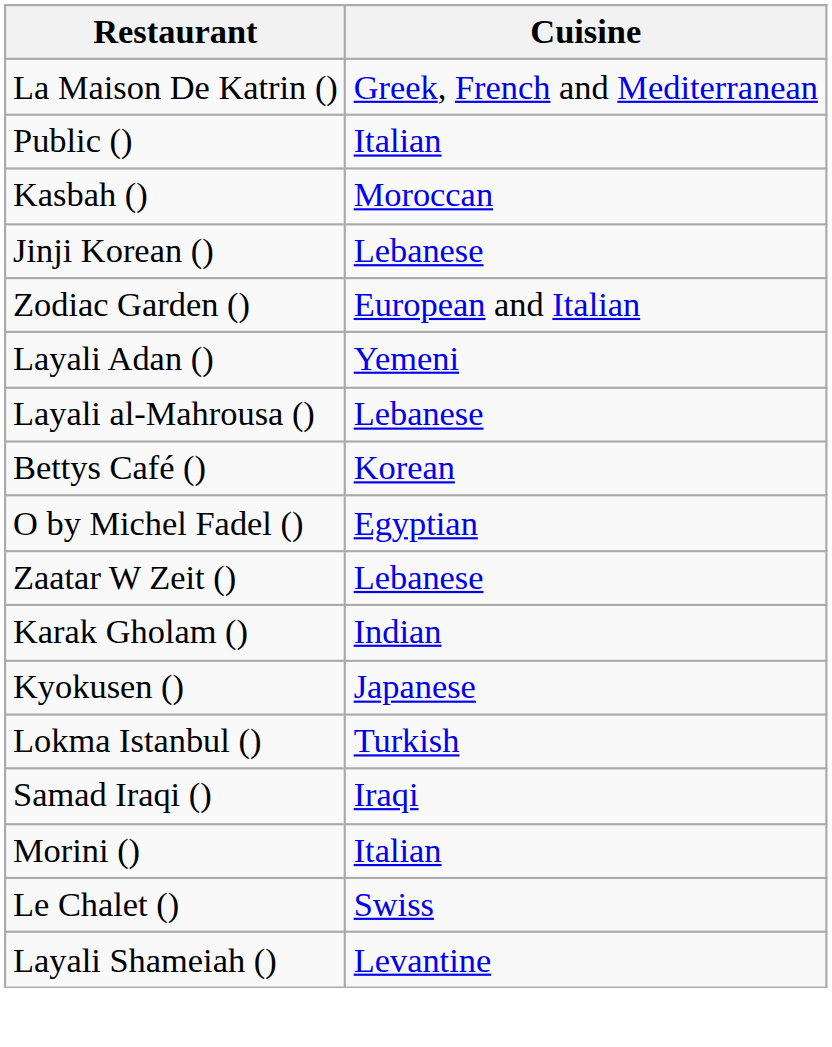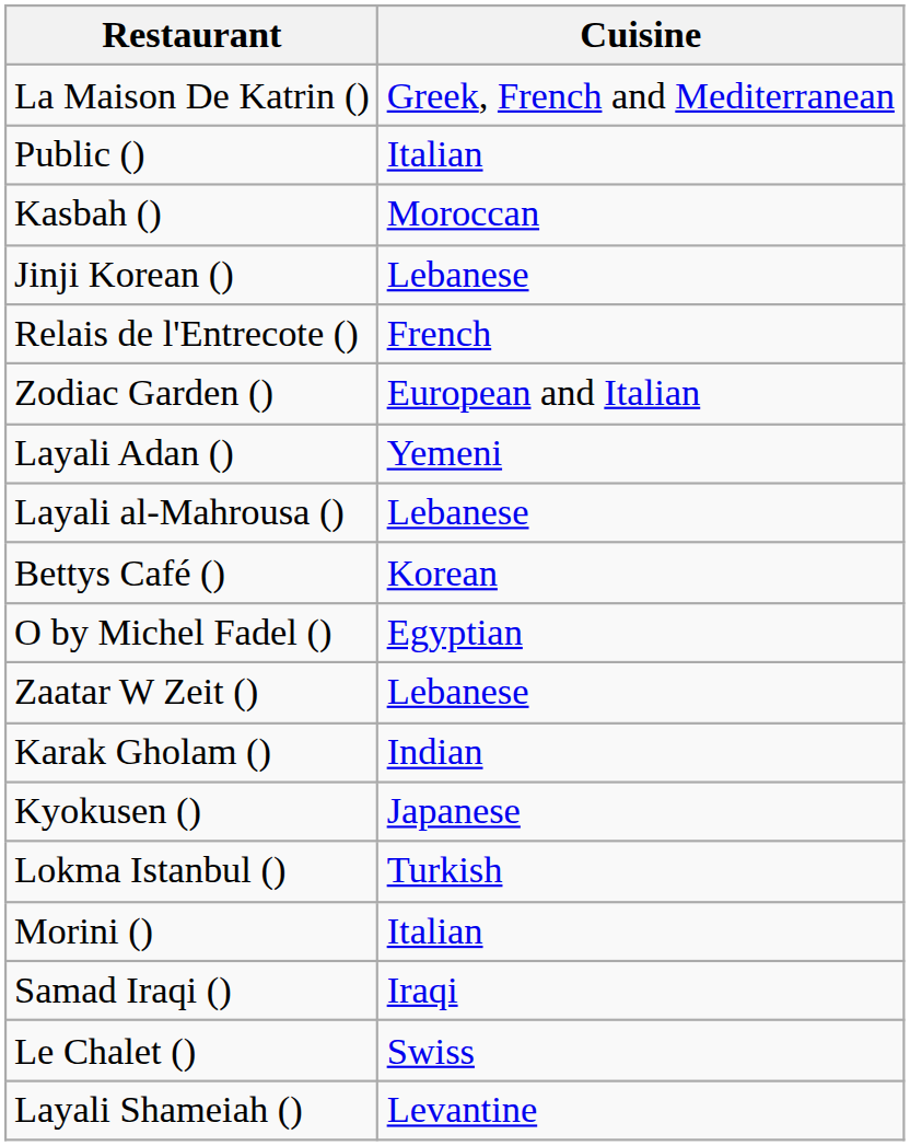 <table class="wikitable">
 <tr>
 <th>Restaurant</th>
 <th>Cuisine</th>
 </tr>
 <tr>
 <td>La Maison De Katrin ()</td>
 <td><a href='#'>Greek</a>, <a href='#'>French</a> and <a href='#'>Mediterranean</a></td>
 </tr>
 <tr>
 <td>Public ()</td>
 <td><a href='#'>Italian</a></td>
 </tr>
 <tr>
 <td>Kasbah ()</td>
 <td><a href='#'>Moroccan</a></td>
 </tr>
 <tr>
 <td>Jinji Korean ()</td>
 <td><a href='#'>Lebanese</a></td>
+</tr>
+<tr>
+<td>Relais de l'Entrecote ()</td>
+<td><a href='#'>French</a></td>
 </tr>
 <tr>
 <td>Zodiac Garden ()</td>
 <td><a href='#'>European</a> and <a href='#'>Italian</a></td>
 </tr>
 <tr>
 <td>Layali Adan ()</td>
 <td><a href='#'>Yemeni</a></td>
 </tr>
 <tr>
 <td>Layali al-Mahrousa ()</td>
 <td><a href='#'>Lebanese</a></td>
 </tr>
 <tr>
 <td>Bettys Café ()</td>
 <td><a href='#'>Korean</a></td>
 </tr>
 <tr>
 <td>O by Michel Fadel ()</td>
 <td><a href='#'>Egyptian</a></td>
 </tr>
 <tr>
 <td>Zaatar W Zeit ()</td>
 <td><a href='#'>Lebanese</a></td>
 </tr>
 <tr>
 <td>Karak Gholam ()</td>
 <td><a href='#'>Indian</a></td>
 </tr>
 <tr>
 <td>Kyokusen ()</td>
 <td><a href='#'>Japanese</a></td>
 </tr>
 <tr>
 <td>Lokma Istanbul ()</td>
 <td><a href='#'>Turkish</a></td>
 </tr>
 <tr>
+<td>Morini ()</td>
+<td><a href='#'>Italian</a></td>
+</tr>
+<tr>
 <td>Samad Iraqi ()</td>
 <td><a href='#'>Iraqi</a></td>
-</tr>
-<tr>
-<td>Morini ()</td>
-<td><a href='#'>Italian</a></td>
 </tr>
 <tr>
 <td>Le Chalet ()</td>
 <td><a href='#'>Swiss</a></td>
 </tr>
 <tr>
 <td>Layali Shameiah ()</td>
 <td><a href='#'>Levantine</a></td>
 </tr>
 </table>
